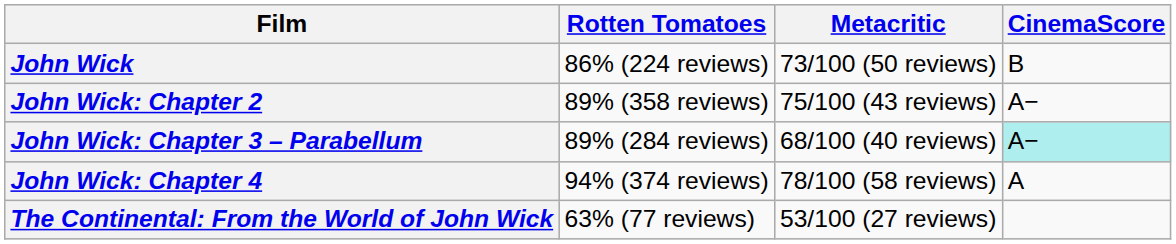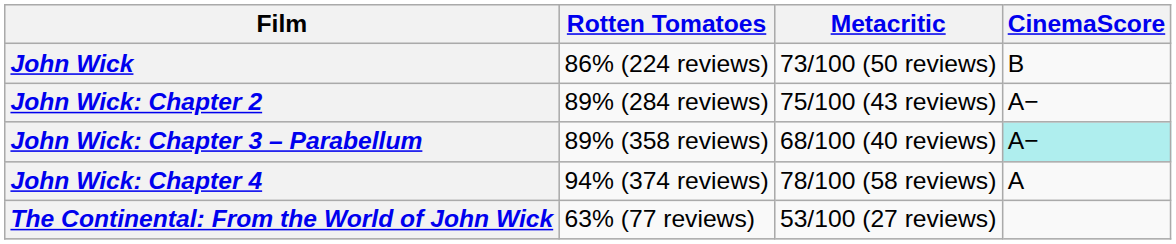 <table class="wikitable plainrowheaders" text-align:center;">
 <tr>
 <th>Film</th>
 <th><a href='#'>Rotten Tomatoes</a></th>
 <th><a href='#'>Metacritic</a></th>
 <th><a href='#'>CinemaScore</a></th>
 </tr>
 <tr>
 <th scope="row" style="text-align:left"><em><a href='#'>John Wick</a></em></th>
 <td>86% (224 reviews)</td>
 <td>73/100 (50 reviews)</td>
 <td>B</td>
 </tr>
 <tr>
 <th scope="row" style="text-align:left"><em><a href='#'>John Wick: Chapter 2</a></em></th>
-<td>89% (358 reviews)</td>
+<td>89% (284 reviews)</td>
 <td>75/100 (43 reviews)</td>
 <td>A−</td>
 </tr>
 <tr>
 <th scope="row" style="text-align:left"><em><a href='#'>John Wick: Chapter 3 – Parabellum</a></em></th>
-<td>89% (284 reviews)</td>
+<td>89% (358 reviews)</td>
 <td>68/100 (40 reviews)</td>
 <td style="background: paleturquoise;">A−</td>
 </tr>
 <tr>
 <th scope="row" style="text-align:left"><em><a href='#'>John Wick: Chapter 4</a></em></th>
 <td>94% (374 reviews)</td>
 <td>78/100 (58 reviews)</td>
 <td>A</td>
 </tr>
 <tr>
 <th scope="row" style="text-align:left"><em><a href='#'>The Continental: From the World of John Wick</a></em></th>
 <td>63% (77 reviews)</td>
 <td>53/100 (27 reviews)</td>
 <td></td>
 </tr>
 </table>
